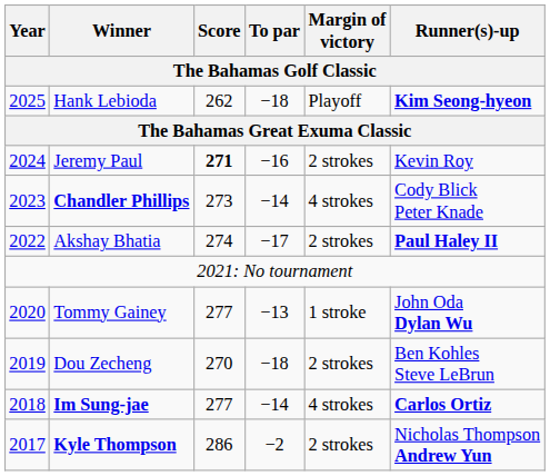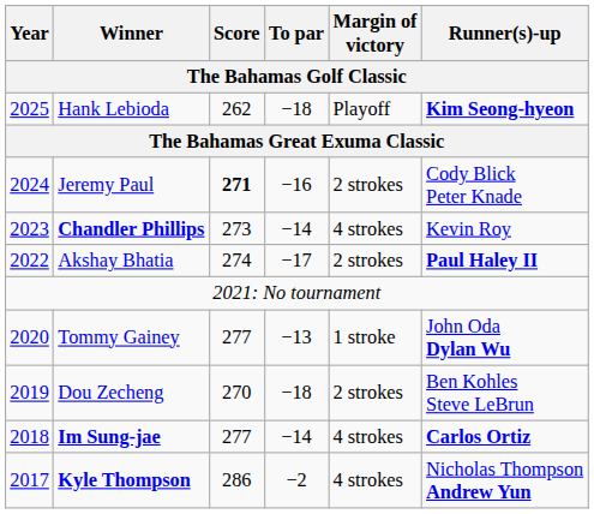 <table class=wikitable style=font-size:95%>
 <tr>
 <th>Year</th>
 <th>Winner</th>
 <th>Score</th>
 <th>To par</th>
 <th>Margin of<br>victory</th>
 <th>Runner(s)-up</th>
 </tr>
 <tr>
 <th colspan=6>The Bahamas Golf Classic</th>
 </tr>
 <tr>
 <td><a href='#'>2025</a></td>
 <td> <a href='#'>Hank Lebioda</a></td>
 <td align=center>262</td>
 <td align=center>−18</td>
 <td>Playoff</td>
 <td><strong> <a href='#'>Kim Seong-hyeon</a></strong></td>
 </tr>
 <tr>
 <th colspan=6>The Bahamas Great Exuma Classic</th>
 </tr>
 <tr>
 <td><a href='#'>2024</a></td>
 <td> <a href='#'>Jeremy Paul</a></td>
 <td align=center><strong>271</strong></td>
 <td align=center>−16</td>
 <td>2 strokes</td>
-<td> <a href='#'>Kevin Roy</a></td>
+<td> <a href='#'>Cody Blick</a><br> <a href='#'>Peter Knade</a></td>
 </tr>
 <tr>
 <td><a href='#'>2023</a></td>
 <td> <strong><a href='#'>Chandler Phillips</a></strong></td>
 <td align=center>273</td>
 <td align=center>−14</td>
 <td>4 strokes</td>
-<td> <a href='#'>Cody Blick</a><br> <a href='#'>Peter Knade</a></td>
+<td> <a href='#'>Kevin Roy</a></td>
 </tr>
 <tr>
 <td><a href='#'>2022</a></td>
 <td> <a href='#'>Akshay Bhatia</a></td>
 <td align=center>274</td>
 <td align=center>−17</td>
 <td>2 strokes</td>
 <td> <strong><a href='#'>Paul Haley II</a></strong></td>
 </tr>
 <tr>
 <td colspan=6 align=center><em>2021: No tournament</em></td>
 </tr>
 <tr>
 <td><a href='#'>2020</a></td>
 <td> <a href='#'>Tommy Gainey</a></td>
 <td align=center>277</td>
 <td align=center>−13</td>
 <td>1 stroke</td>
 <td> <a href='#'>John Oda</a><br> <strong><a href='#'>Dylan Wu</a></strong></td>
 </tr>
 <tr>
 <td><a href='#'>2019</a></td>
 <td> <a href='#'>Dou Zecheng</a></td>
 <td align=center>270</td>
 <td align=center>−18</td>
 <td>2 strokes</td>
 <td> <a href='#'>Ben Kohles</a><br> <a href='#'>Steve LeBrun</a></td>
 </tr>
 <tr>
 <td><a href='#'>2018</a></td>
 <td> <strong><a href='#'>Im Sung-jae</a></strong></td>
 <td align=center>277</td>
 <td align=center>−14</td>
 <td>4 strokes</td>
 <td> <strong><a href='#'>Carlos Ortiz</a></strong></td>
 </tr>
 <tr>
 <td><a href='#'>2017</a></td>
 <td> <strong><a href='#'>Kyle Thompson</a></strong></td>
 <td align=center>286</td>
 <td align=center>−2</td>
-<td>2 strokes</td>
+<td>4 strokes</td>
 <td> <a href='#'>Nicholas Thompson</a><br> <strong><a href='#'>Andrew Yun</a></strong></td>
 </tr>
 </table>
